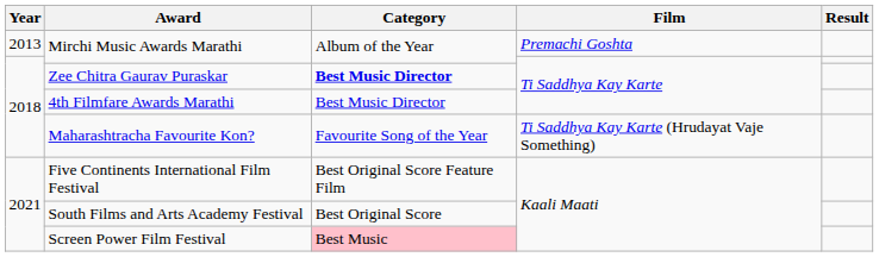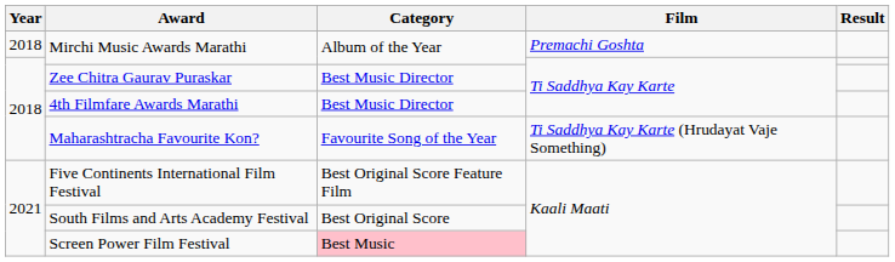 <table class="wikitable">
 <tr>
 <th>Year</th>
 <th>Award</th>
 <th>Category</th>
 <th>Film</th>
 <th>Result</th>
 </tr>
 <tr>
-<td>2013</td>
+<td>2018</td>
 <td rowspan="2">Mirchi Music Awards Marathi</td>
 <td rowspan="2">Album of the Year</td>
 <td><em><a href='#'>Premachi Goshta</a></em></td>
 <td></td>
 </tr>
 <tr>
 <td rowspan="4">2018</td>
 <td rowspan="3"><em><a href='#'>Ti Saddhya Kay Karte</a></em></td>
 <td></td>
 </tr>
 <tr>
 <td><a href='#'>Zee Chitra Gaurav Puraskar</a></td>
-<td><strong><a href='#'>Best Music Director</a></strong></td>
+<td><a href='#'>Best Music Director</a></td>
 <td></td>
 </tr>
 <tr>
 <td><a href='#'>4th Filmfare Awards Marathi</a></td>
 <td><a href='#'>Best Music Director</a></td>
 <td></td>
 </tr>
 <tr>
 <td><a href='#'>Maharashtracha Favourite Kon?</a></td>
 <td><a href='#'>Favourite Song of the Year</a></td>
 <td><em><a href='#'>Ti Saddhya Kay Karte</a></em> (Hrudayat Vaje Something)</td>
 <td></td>
 </tr>
 <tr>
 <td rowspan="3">2021</td>
 <td>Five Continents International Film Festival</td>
 <td>Best Original Score Feature Film</td>
 <td rowspan="3"><em>Kaali Maati</em></td>
 <td></td>
 </tr>
 <tr>
 <td>South Films and Arts Academy Festival</td>
 <td>Best Original Score</td>
 <td></td>
 </tr>
 <tr>
 <td>Screen Power Film Festival</td>
 <td style="background: pink;">Best Music</td>
 <td></td>
 </tr>
 </table>
